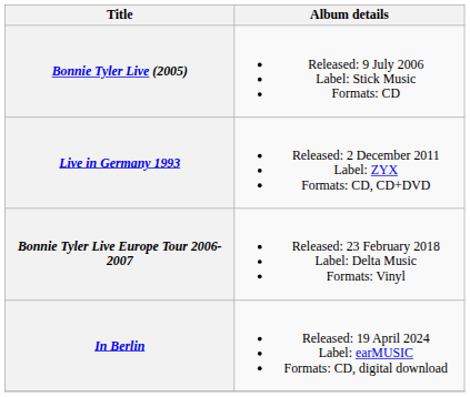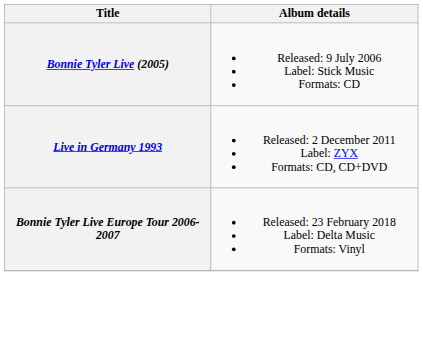 <table class="wikitable plainrowheaders" style="text-align:center;" border="1">
 <tr>
 <th scope="col" style="width:17em;">Title</th>
 <th scope="col" style="width:17em;">Album details</th>
 </tr>
 <tr>
 <th scope="row"><em><a href='#'>Bonnie Tyler Live</a> (2005)</em></th>
 <td><br><ul><li>Released: 9 July 2006</li><li>Label: Stick Music</li><li>Formats: CD</li></ul></td>
 </tr>
 <tr>
 <th scope="row"><em><a href='#'>Live in Germany 1993</a></em></th>
 <td><br><ul><li>Released: 2 December 2011</li><li>Label: <a href='#'>ZYX</a></li><li>Formats: CD, CD+DVD</li></ul></td>
 </tr>
 <tr>
 <th scope="row"><em>Bonnie Tyler Live Europe Tour 2006-2007</em></th>
 <td><br><ul><li>Released: 23 February 2018</li><li>Label: Delta Music</li><li>Formats: Vinyl</li></ul></td>
 </tr>
 <tr>
-<th scope="row"><em><a href='#'>In Berlin</a></em></th>
-<td><br><ul><li>Released: 19 April 2024</li><li>Label: <a href='#'>earMUSIC</a></li><li>Formats: CD, digital download</li></ul></td>
-</tr>
-<tr>
 </tr>
 </table>
